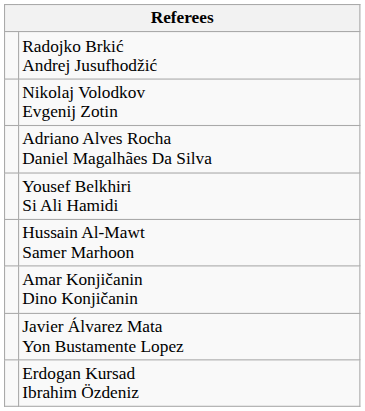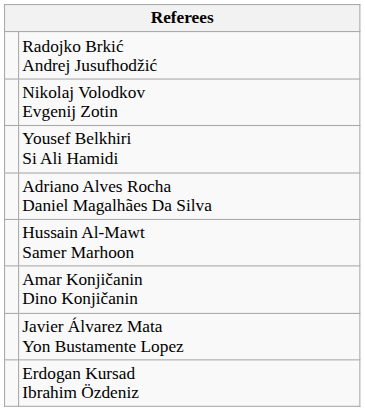 <table class="wikitable" style="width:330px;">
 <tr>
 <th colspan=2>Referees</th>
 </tr>
 <tr>
 <td align=left></td>
 <td>Radojko Brkić<br>Andrej Jusufhodžić</td>
 </tr>
 <tr>
 <td align=left></td>
 <td>Nikolaj Volodkov<br>Evgenij Zotin</td>
 </tr>
 <tr>
 <td align=left></td>
-<td>Adriano Alves Rocha<br>Daniel Magalhães Da Silva</td>
+<td>Yousef Belkhiri<br>Si Ali Hamidi</td>
 </tr>
 <tr>
 <td align=left></td>
-<td>Yousef Belkhiri<br>Si Ali Hamidi</td>
+<td>Adriano Alves Rocha<br>Daniel Magalhães Da Silva</td>
 </tr>
 <tr>
 <td align=left></td>
 <td>Hussain Al-Mawt<br>Samer Marhoon</td>
 </tr>
 <tr>
 <td align=left></td>
 <td>Amar Konjičanin<br>Dino Konjičanin</td>
 </tr>
 <tr>
 <td align=left></td>
 <td>Javier Álvarez Mata<br>Yon Bustamente Lopez</td>
 </tr>
 <tr>
 <td align=left></td>
 <td>Erdogan Kursad<br>Ibrahim Özdeniz</td>
 </tr>
 </table>
